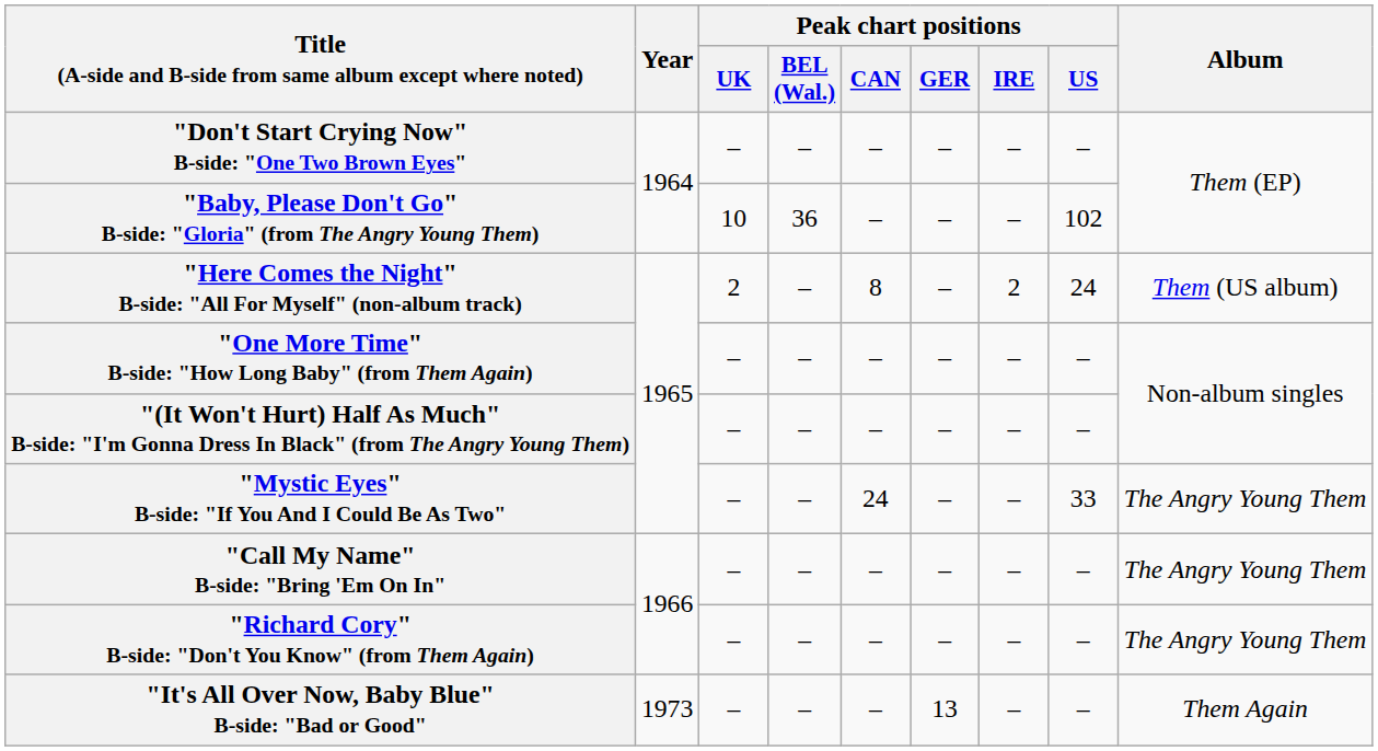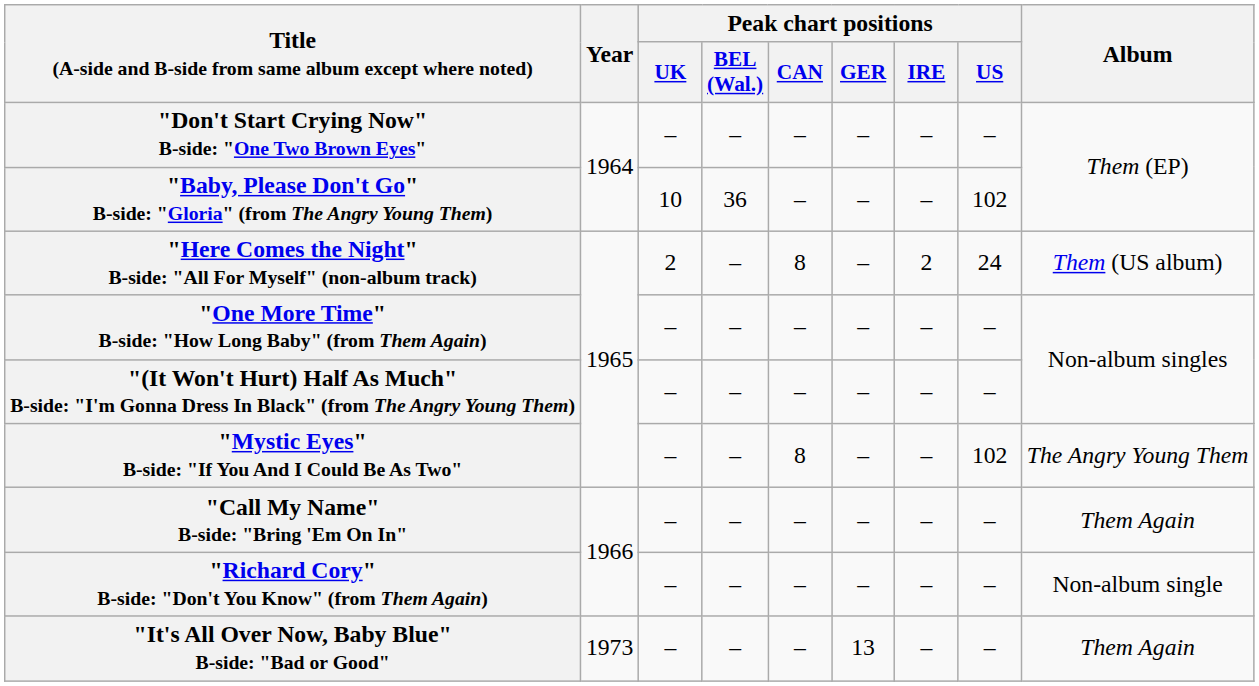 <table class="wikitable plainrowheaders" style="text-align:center;">
 <tr>
 <th rowspan="2">Title<br><small>(A-side and B-side from same album except where noted)</small></th>
 <th rowspan="2">Year</th>
 <th colspan="6">Peak chart positions</th>
 <th rowspan="2">Album</th>
 </tr>
 <tr>
 <th scope="col" style="width:2.5em;font-size:90%;"><a href='#'>UK</a><br></th>
 <th scope="col" style="width:2.5em;font-size:90%;"><a href='#'>BEL<br>(Wal.)</a><br></th>
 <th scope="col" style="width:2.5em;font-size:90%;"><a href='#'>CAN</a></th>
 <th scope="col" style="width:2.5em;font-size:90%;"><a href='#'>GER</a><br></th>
 <th scope="col" style="width:2.5em;font-size:90%;"><a href='#'>IRE</a><br></th>
 <th scope="col" style="width:2.5em;font-size:90%;"><a href='#'>US</a></th>
 </tr>
 <tr>
 <th scope="row">"Don't Start Crying Now"<br><small>B-side: "<a href='#'>One Two Brown Eyes</a>"</small></th>
 <td rowspan="2">1964</td>
 <td>–</td>
 <td>–</td>
 <td>–</td>
 <td>–</td>
 <td>–</td>
 <td>–</td>
 <td rowspan="2"><em>Them</em> (EP)</td>
 </tr>
 <tr>
 <th scope="row">"<a href='#'>Baby, Please Don't Go</a>"<br><small>B-side: "<a href='#'>Gloria</a>" (from <em>The Angry Young Them</em>)</small></th>
 <td>10</td>
 <td>36</td>
 <td>–</td>
 <td>–</td>
 <td>–</td>
 <td>102</td>
 </tr>
 <tr>
 <th scope="row">"<a href='#'>Here Comes the Night</a>"<br><small>B-side: "All For Myself" (non-album track)</small></th>
 <td rowspan="4">1965</td>
 <td>2</td>
 <td>–</td>
 <td>8</td>
 <td>–</td>
 <td>2</td>
 <td>24</td>
 <td><a href='#'><em>Them</em></a> (US album)</td>
 </tr>
 <tr>
 <th scope="row">"<a href='#'>One More Time</a>"<br><small>B-side: "How Long Baby" (from <em>Them Again</em>)</small></th>
 <td>–</td>
 <td>–</td>
 <td>–</td>
 <td>–</td>
 <td>–</td>
 <td>–</td>
 <td rowspan="2">Non-album singles</td>
 </tr>
 <tr>
 <th scope="row">"(It Won't Hurt) Half As Much"<br><small>B-side: "I'm Gonna Dress In Black" (from <em>The Angry Young Them</em>)</small></th>
 <td>–</td>
 <td>–</td>
 <td>–</td>
 <td>–</td>
 <td>–</td>
 <td>–</td>
 </tr>
 <tr>
 <th scope="row">"<a href='#'>Mystic Eyes</a>"<br><small>B-side: "If You And I Could Be As Two"</small></th>
 <td>–</td>
 <td>–</td>
-<td>24</td>
+<td>8</td>
 <td>–</td>
 <td>–</td>
-<td>33</td>
+<td>102</td>
 <td><em>The Angry Young Them</em></td>
 </tr>
 <tr>
 <th scope="row">"Call My Name"<br><small>B-side: "Bring 'Em On In"</small></th>
 <td rowspan="2">1966</td>
 <td>–</td>
 <td>–</td>
 <td>–</td>
 <td>–</td>
 <td>–</td>
 <td>–</td>
-<td><em>The Angry Young Them</em></td>
+<td><em>Them Again</em></td>
 </tr>
 <tr>
 <th scope="row">"<a href='#'>Richard Cory</a>"<br><small>B-side: "Don't You Know" (from <em>Them Again</em>)</small></th>
 <td>–</td>
 <td>–</td>
 <td>–</td>
 <td>–</td>
 <td>–</td>
 <td>–</td>
-<td><em>The Angry Young Them</em></td>
+<td>Non-album single</td>
 </tr>
 <tr>
 <th scope="row">"It's All Over Now, Baby Blue"<br><small>B-side: "Bad or Good"</small></th>
 <td>1973</td>
 <td>–</td>
 <td>–</td>
 <td>–</td>
 <td>13</td>
 <td>–</td>
 <td>–</td>
 <td><em>Them Again</em></td>
 </tr>
 </table>
